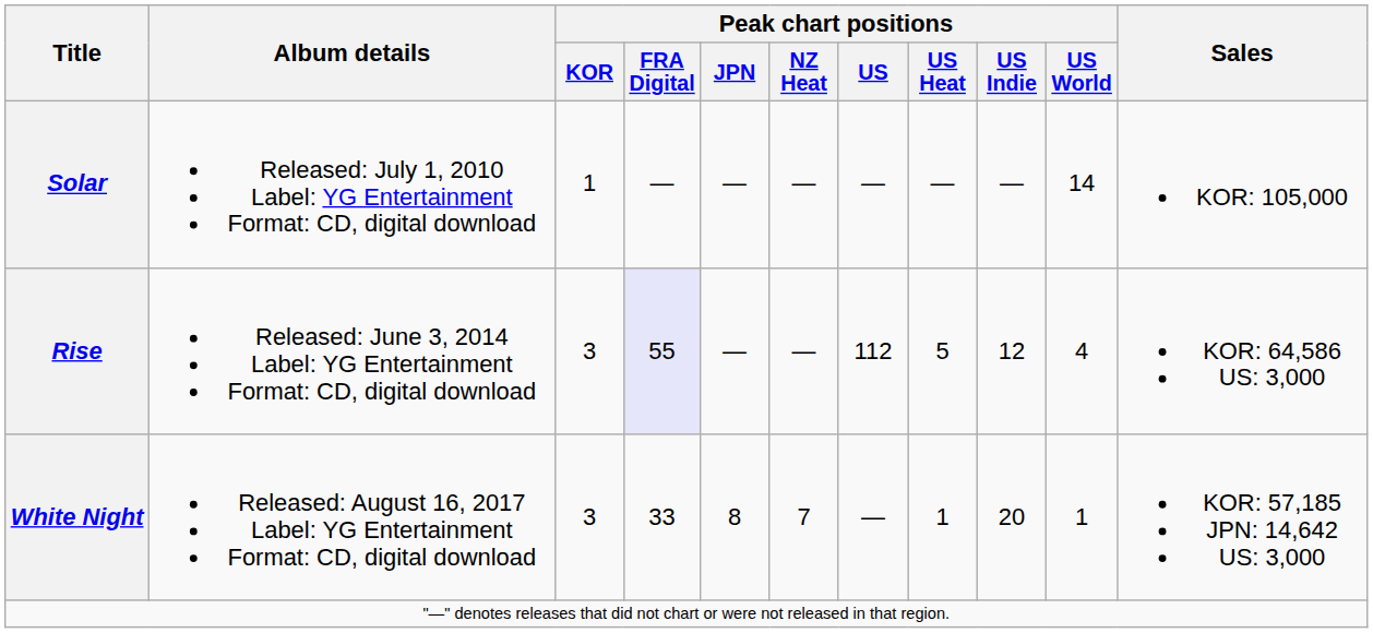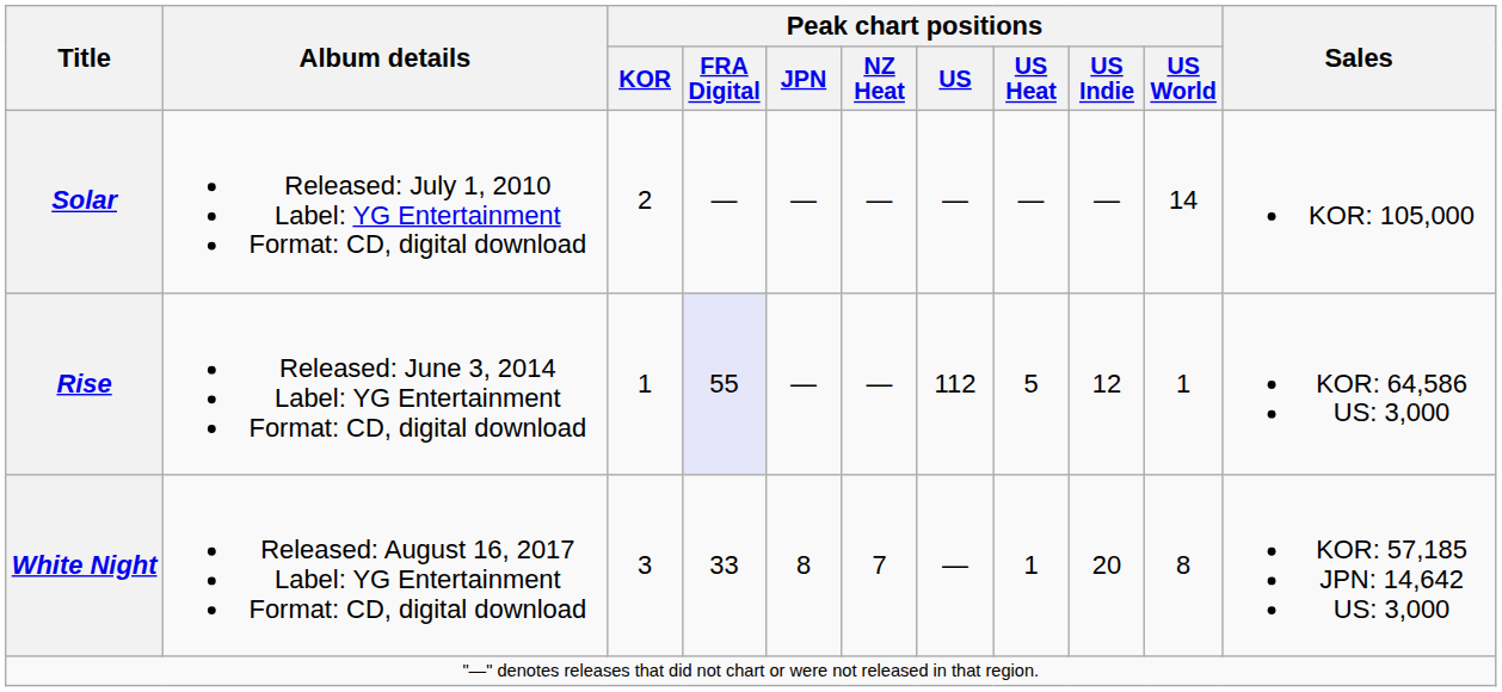 <table class="wikitable plainrowheaders" style="text-align:center;">
 <tr>
 <th rowspan="2">Title</th>
 <th rowspan="2" style="width:16.5em;">Album details</th>
 <th colspan="8">Peak chart positions</th>
 <th rowspan="2" style="width:10em;">Sales</th>
 </tr>
 <tr>
 <th scope="col" style="width:2.75em;font-size:90%;"><a href='#'>KOR</a><br></th>
 <th scope="col" style="width:2.75em;font-size:90%;"><a href='#'>FRA Digital</a><br></th>
 <th scope="col" style="width:2.75em;font-size:90%;"><a href='#'>JPN</a><br></th>
 <th scope="col" style="width:2.75em;font-size:90%;"><a href='#'>NZ<br>Heat</a><br></th>
 <th scope="col" style="width:2.75em;font-size:90%;"><a href='#'>US</a><br></th>
 <th scope="col" style="width:2.75em;font-size:90%;"><a href='#'>US Heat</a><br></th>
 <th scope="col" style="width:2.75em;font-size:90%;"><a href='#'>US Indie</a><br></th>
 <th scope="col" style="width:2.75em;font-size:90%;"><a href='#'>US World</a><br></th>
 </tr>
 <tr>
 <th scope="row"><em><a href='#'>Solar</a></em></th>
 <td><br><ul><li>Released: July 1, 2010</li><li>Label: <a href='#'>YG Entertainment</a></li><li>Format: CD, digital download</li></ul></td>
-<td>1</td>
+<td>2</td>
 <td>—</td>
 <td>—</td>
 <td>—</td>
 <td>—</td>
 <td>—</td>
 <td>—</td>
 <td>14</td>
 <td><br><ul><li>KOR: 105,000</li></ul></td>
 </tr>
 <tr>
 <th scope="row"><em><a href='#'>Rise</a></em></th>
 <td><br><ul><li>Released: June 3, 2014</li><li>Label: YG Entertainment</li><li>Format: CD, digital download</li></ul></td>
-<td>3</td>
+<td>1</td>
 <td style="background: lavender;">55</td>
 <td>—</td>
 <td>—</td>
 <td>112</td>
 <td>5</td>
 <td>12</td>
-<td>4</td>
+<td>1</td>
 <td><br><ul><li>KOR: 64,586</li><li>US: 3,000</li></ul></td>
 </tr>
 <tr>
 <th scope="row"><em><a href='#'>White Night</a></em></th>
 <td><br><ul><li>Released: August 16, 2017</li><li>Label: YG Entertainment</li><li>Format: CD, digital download</li></ul></td>
 <td>3</td>
 <td>33</td>
 <td>8</td>
 <td>7</td>
 <td>—</td>
 <td>1</td>
 <td>20</td>
-<td>1</td>
+<td>8</td>
 <td><br><ul><li>KOR: 57,185</li><li>JPN: 14,642</li><li>US: 3,000</li></ul></td>
 </tr>
 <tr>
 <td align="center" colspan="11" style="font-size:8pt">"—" denotes releases that did not chart or were not released in that region.</td>
 </tr>
 </table>
